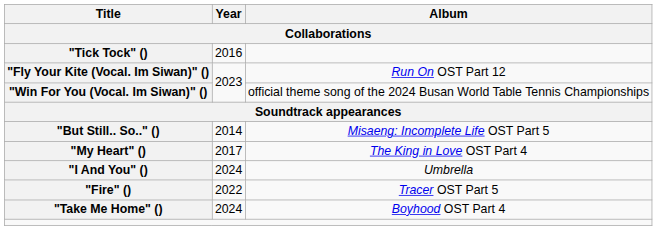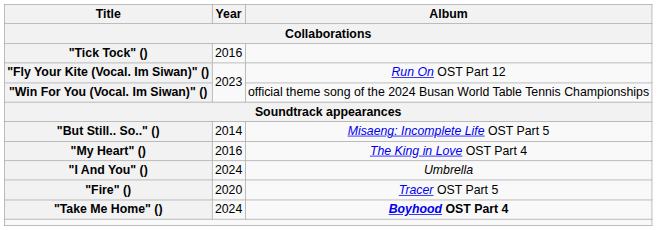 <table class="wikitable plainrowheaders" style="text-align:center">
 <tr>
 <th scope="col">Title</th>
 <th scope="col">Year</th>
 <th scope="col">Album</th>
 </tr>
 <tr>
 <th colspan="5">Collaborations</th>
 </tr>
 <tr>
 <th scope="row">"Tick Tock" ()<br></th>
 <td>2016</td>
 <td></td>
 </tr>
 <tr>
 <th scope="row">"Fly Your Kite (Vocal. Im Siwan)" ()<br></th>
 <td rowspan="2">2023</td>
 <td><em><a href='#'>Run On</a></em> OST Part 12</td>
 </tr>
 <tr>
 <th scope="row">"Win For You (Vocal. Im Siwan)" ()<br></th>
 <td>official theme song of the 2024 Busan World Table Tennis Championships</td>
 </tr>
 <tr>
 <th colspan="5">Soundtrack appearances</th>
 </tr>
 <tr>
 <th scope="row">"But Still.. So.." ()</th>
 <td>2014</td>
 <td><em><a href='#'>Misaeng: Incomplete Life</a></em> OST Part 5</td>
 </tr>
 <tr>
 <th scope="row">"My Heart" ()</th>
-<td>2017</td>
+<td>2016</td>
 <td><em><a href='#'>The King in Love</a></em> OST Part 4</td>
 </tr>
 <tr>
 <th scope="row">"I And You" ()</th>
 <td>2024</td>
 <td><em>Umbrella</em></td>
 </tr>
 <tr>
 <th scope="row">"Fire" ()</th>
-<td>2022</td>
+<td>2020</td>
 <td><em><a href='#'>Tracer</a></em> OST Part 5</td>
 </tr>
 <tr>
 <th scope="row">"Take Me Home" ()</th>
 <td>2024</td>
-<td><em><a href='#'>Boyhood</a></em> OST Part 4</td>
+<td><strong><em><a href='#'>Boyhood</a></em> OST Part 4</strong></td>
 </tr>
 <tr>
 <td colspan="5"></td>
 </tr>
 </table>
